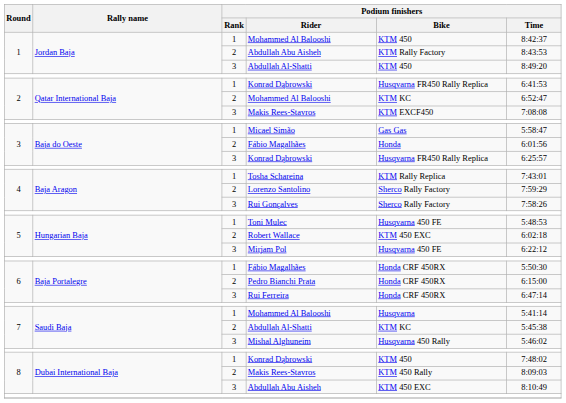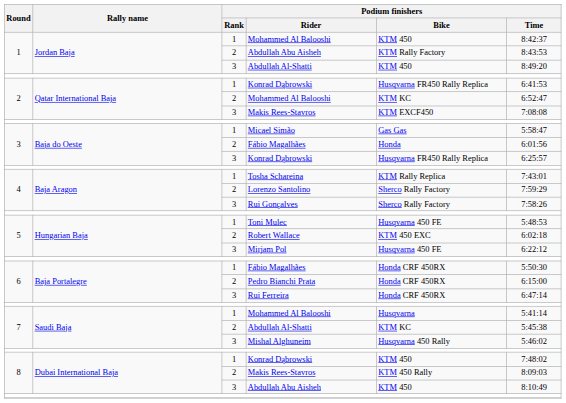 <table class="wikitable" style="font-size:85%;">
 <tr>
 <th rowspan=2>Round</th>
 <th style="width:22em" rowspan=2>Rally name</th>
 <th colspan=4>Podium finishers</th>
 </tr>
 <tr>
 <th>Rank</th>
 <th style="width:15em">Rider</th>
 <th style="width:15em">Bike</th>
 <th style="width:6em">Time</th>
 </tr>
 <tr>
 <td rowspan=3 align=center>1</td>
 <td rowspan=3> <a href='#'>Jordan Baja</a></td>
 <td align=center>1</td>
 <td> <a href='#'>Mohammed Al Balooshi</a></td>
 <td><a href='#'>KTM</a> 450</td>
 <td align=center>8:42:37</td>
 </tr>
 <tr>
 <td align=center>2</td>
 <td> <a href='#'>Abdullah Abu Aisheh</a></td>
 <td><a href='#'>KTM</a> Rally Factory</td>
 <td align=center>8:43:53</td>
 </tr>
 <tr>
 <td align=center>3</td>
 <td> <a href='#'>Abdullah Al-Shatti</a></td>
 <td><a href='#'>KTM</a> 450</td>
 <td align=center>8:49:20</td>
 </tr>
 <tr style="background:white;">
 <td colspan="6"></td>
 </tr>
 <tr>
 <td rowspan=3 align=center>2</td>
 <td rowspan=3> <a href='#'>Qatar International Baja</a></td>
 <td align=center>1</td>
 <td> <a href='#'>Konrad Dąbrowski</a></td>
 <td><a href='#'>Husqvarna</a> FR450 Rally Replica</td>
 <td align=center>6:41:53</td>
 </tr>
 <tr>
 <td align=center>2</td>
 <td> <a href='#'>Mohammed Al Balooshi</a></td>
 <td><a href='#'>KTM</a> KC</td>
 <td align=center>6:52:47</td>
 </tr>
 <tr>
 <td align=center>3</td>
 <td> <a href='#'>Makis Rees-Stavros</a></td>
 <td><a href='#'>KTM</a> EXCF450</td>
 <td align=center>7:08:08</td>
 </tr>
 <tr style="background:white;">
 <td colspan="6"></td>
 </tr>
 <tr>
 <td rowspan=3 align=center>3</td>
 <td rowspan=3> <a href='#'>Baja do Oeste</a></td>
 <td align=center>1</td>
 <td> <a href='#'>Micael Simão</a></td>
 <td><a href='#'>Gas Gas</a></td>
 <td align=center>5:58:47</td>
 </tr>
 <tr>
 <td align=center>2</td>
 <td> <a href='#'>Fábio Magalhães</a></td>
 <td><a href='#'>Honda</a></td>
 <td align=center>6:01:56</td>
 </tr>
 <tr>
 <td align=center>3</td>
 <td> <a href='#'>Konrad Dąbrowski</a></td>
 <td><a href='#'>Husqvarna</a> FR450 Rally Replica</td>
 <td align=center>6:25:57</td>
 </tr>
 <tr style="background:white;">
 <td colspan="6"></td>
 </tr>
 <tr>
 <td rowspan=3 align=center>4</td>
 <td rowspan=3> <a href='#'>Baja Aragon</a></td>
 <td align=center>1</td>
 <td> <a href='#'>Tosha Schareina</a></td>
 <td><a href='#'>KTM</a> Rally Replica</td>
 <td align=center>7:43:01</td>
 </tr>
 <tr>
 <td align=center>2</td>
 <td> <a href='#'>Lorenzo Santolino</a></td>
 <td><a href='#'>Sherco</a> Rally Factory</td>
 <td align=center>7:59:29</td>
 </tr>
 <tr>
 <td align=center>3</td>
 <td> <a href='#'>Rui Gonçalves</a></td>
 <td><a href='#'>Sherco</a> Rally Factory</td>
 <td align=center>7:58:26</td>
 </tr>
 <tr style="background:white;">
 <td colspan="6"></td>
 </tr>
 <tr>
 <td rowspan=3 align=center>5</td>
 <td rowspan=3> <a href='#'>Hungarian Baja</a></td>
 <td align=center>1</td>
 <td> <a href='#'>Toni Mulec</a></td>
 <td><a href='#'>Husqvarna</a> 450 FE</td>
 <td align=center>5:48:53</td>
 </tr>
 <tr>
 <td align=center>2</td>
 <td> <a href='#'>Robert Wallace</a></td>
 <td><a href='#'>KTM</a> 450 EXC</td>
 <td align=center>6:02:18</td>
 </tr>
 <tr>
 <td align=center>3</td>
 <td> <a href='#'>Mirjam Pol</a></td>
 <td><a href='#'>Husqvarna</a> 450 FE</td>
 <td align=center>6:22:12</td>
 </tr>
 <tr style="background:white;">
 <td colspan="6"></td>
 </tr>
 <tr>
 <td rowspan=3 align=center>6</td>
 <td rowspan=3> <a href='#'>Baja Portalegre</a></td>
 <td align=center>1</td>
 <td> <a href='#'>Fábio Magalhães</a></td>
 <td><a href='#'>Honda</a> CRF 450RX</td>
 <td align=center>5:50:30</td>
 </tr>
 <tr>
 <td align=center>2</td>
 <td> <a href='#'>Pedro Bianchi Prata</a></td>
 <td><a href='#'>Honda</a> CRF 450RX</td>
 <td align=center>6:15:00</td>
 </tr>
 <tr>
 <td align=center>3</td>
 <td> <a href='#'>Rui Ferreira</a></td>
 <td><a href='#'>Honda</a> CRF 450RX</td>
 <td align=center>6:47:14</td>
 </tr>
 <tr style="background:white;">
 <td colspan="6"></td>
 </tr>
 <tr>
 <td rowspan=3 align=center>7</td>
 <td rowspan=3> <a href='#'>Saudi Baja</a></td>
 <td align=center>1</td>
 <td> <a href='#'>Mohammed Al Balooshi</a></td>
 <td><a href='#'>Husqvarna</a></td>
 <td align=center>5:41:14</td>
 </tr>
 <tr>
 <td align=center>2</td>
 <td> <a href='#'>Abdullah Al-Shatti</a></td>
 <td><a href='#'>KTM</a> KC</td>
 <td align=center>5:45:38</td>
 </tr>
 <tr>
 <td align=center>3</td>
 <td> <a href='#'>Mishal Alghuneim</a></td>
 <td><a href='#'>Husqvarna</a> 450 Rally</td>
 <td align=center>5:46:02</td>
 </tr>
 <tr style="background:white;">
 <td colspan="6"></td>
 </tr>
 <tr>
 <td rowspan=3 align=center>8</td>
 <td rowspan=3> <a href='#'>Dubai International Baja</a></td>
 <td align=center>1</td>
 <td> <a href='#'>Konrad Dąbrowski</a></td>
 <td><a href='#'>KTM</a> 450</td>
 <td align=center>7:48:02</td>
 </tr>
 <tr>
 <td align=center>2</td>
 <td> <a href='#'>Makis Rees-Stavros</a></td>
 <td><a href='#'>KTM</a> 450 Rally</td>
 <td align=center>8:09:03</td>
 </tr>
 <tr>
 <td align=center>3</td>
 <td> <a href='#'>Abdullah Abu Aisheh</a></td>
-<td><a href='#'>KTM</a> 450 EXC</td>
+<td><a href='#'>KTM</a> 450</td>
 <td align=center>8:10:49</td>
 </tr>
 <tr style="background:white;">
 <td colspan="6"></td>
 </tr>
 <tr>
 </tr>
 </table>
